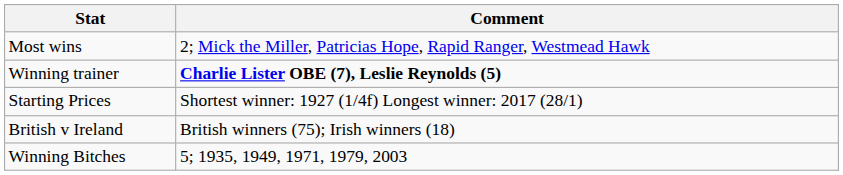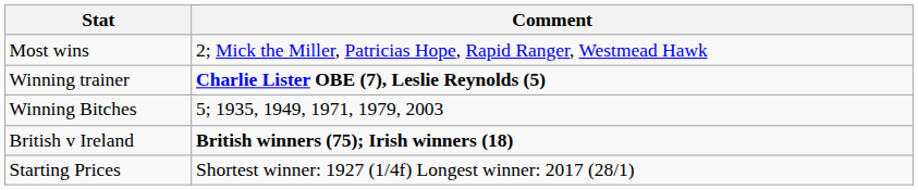 <table class="sortable wikitable">
 <tr>
 <th width="150">Stat</th>
 <th width="600">Comment</th>
 </tr>
 <tr>
 <td align=left>Most wins</td>
 <td>2; <a href='#'>Mick the Miller</a>, <a href='#'>Patricias Hope</a>, <a href='#'>Rapid Ranger</a>, <a href='#'>Westmead Hawk</a></td>
 </tr>
 <tr>
 <td align=left>Winning trainer</td>
 <td><strong><a href='#'>Charlie Lister</a> OBE (7), Leslie Reynolds (5)</strong></td>
 </tr>
 <tr>
+<td align=left>Winning Bitches</td>
+<td>5; 1935, 1949, 1971, 1979, 2003</td>
+</tr>
+<tr>
+<td align=left>British v Ireland</td>
+<td><strong>British winners (75); Irish winners (18)</strong></td>
+</tr>
+<tr>
 <td align=left>Starting Prices</td>
 <td>Shortest winner: 1927 (1/4f) Longest winner: 2017 (28/1)</td>
 </tr>
-<tr>
-<td align=left>British v Ireland</td>
-<td>British winners (75); Irish winners (18)</td>
-</tr>
-<tr>
-<td align=left>Winning Bitches</td>
-<td>5; 1935, 1949, 1971, 1979, 2003</td>
-</tr>
 </table>
